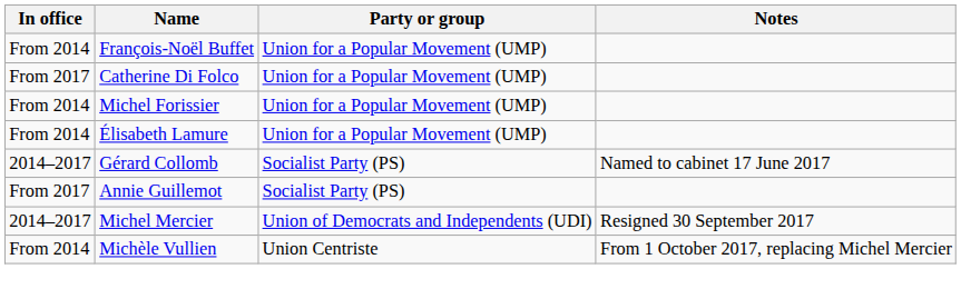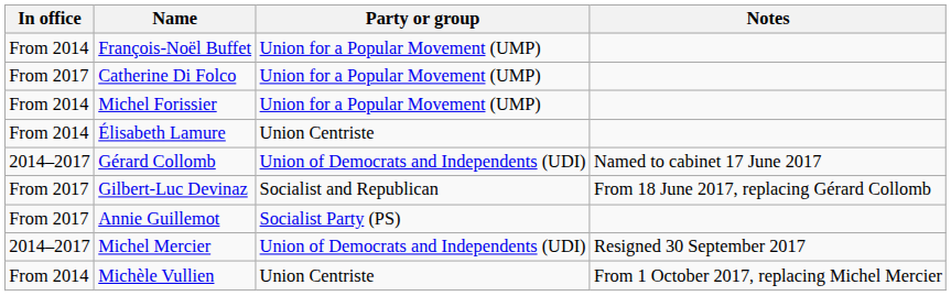 <table class="wikitable sortable">
 <tr>
 <th>In office</th>
 <th>Name</th>
 <th>Party or group</th>
 <th>Notes</th>
 </tr>
 <tr>
 <td>From 2014</td>
 <td><a href='#'>François-Noël Buffet</a></td>
 <td><a href='#'>Union for a Popular Movement</a> (UMP)</td>
 <td></td>
 </tr>
 <tr>
 <td>From 2017</td>
 <td><a href='#'>Catherine Di Folco</a></td>
 <td><a href='#'>Union for a Popular Movement</a> (UMP)</td>
 <td></td>
 </tr>
 <tr>
 <td>From 2014</td>
 <td><a href='#'>Michel Forissier</a></td>
 <td><a href='#'>Union for a Popular Movement</a> (UMP)</td>
 <td></td>
 </tr>
 <tr>
 <td>From 2014</td>
 <td><a href='#'>Élisabeth Lamure</a></td>
-<td><a href='#'>Union for a Popular Movement</a> (UMP)</td>
+<td>Union Centriste</td>
 <td></td>
 </tr>
 <tr>
 <td>2014–2017</td>
 <td><a href='#'>Gérard Collomb</a></td>
-<td><a href='#'>Socialist Party</a> (PS)</td>
+<td><a href='#'>Union of Democrats and Independents</a> (UDI)</td>
 <td>Named to cabinet 17 June 2017</td>
+</tr>
+<tr>
+<td>From 2017</td>
+<td><a href='#'>Gilbert-Luc Devinaz</a></td>
+<td>Socialist and Republican</td>
+<td>From 18 June 2017, replacing Gérard Collomb</td>
 </tr>
 <tr>
 <td>From 2017</td>
 <td><a href='#'>Annie Guillemot</a></td>
 <td><a href='#'>Socialist Party</a> (PS)</td>
 <td></td>
 </tr>
 <tr>
 <td>2014–2017</td>
 <td><a href='#'>Michel Mercier</a></td>
 <td><a href='#'>Union of Democrats and Independents</a> (UDI)</td>
 <td>Resigned 30 September 2017</td>
 </tr>
 <tr>
 <td>From 2014</td>
 <td><a href='#'>Michèle Vullien</a></td>
 <td>Union Centriste</td>
 <td>From 1 October 2017, replacing Michel Mercier</td>
 </tr>
 </table>
